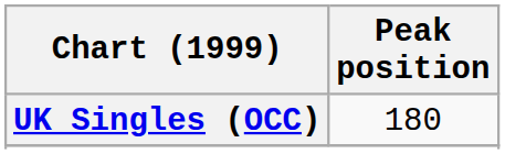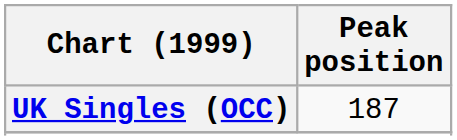 <table class="wikitable sortable plainrowheaders">
 <tr>
 <th scope="col">Chart (1999)</th>
 <th scope="col">Peak<br>position</th>
 </tr>
 <tr>
 <th scope="row"><a href='#'>UK Singles</a> (<a href='#'>OCC</a>)</th>
-<td align="center">180</td>
+<td align="center">187</td>
 </tr>
 <tr>
 </tr>
 <tr>
 </tr>
 <tr>
 </tr>
 <tr>
 </tr>
 </table>
